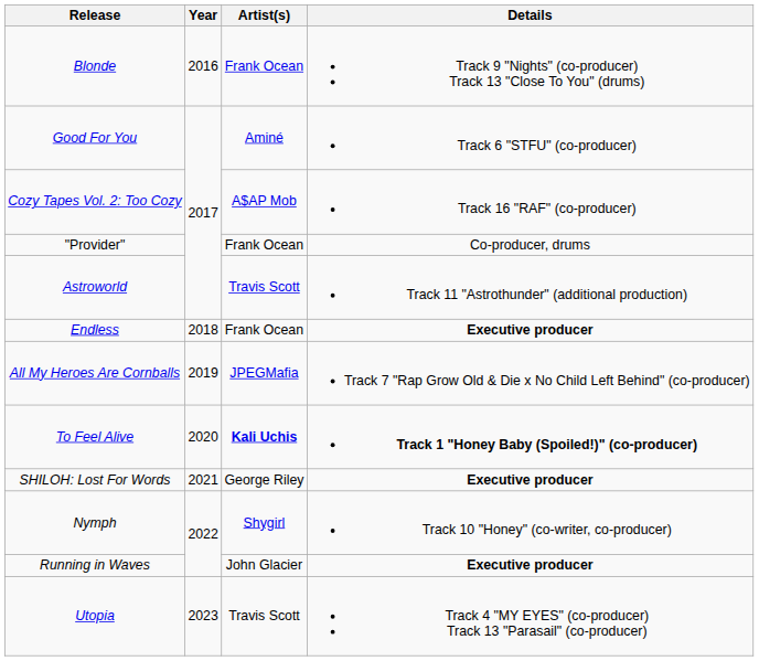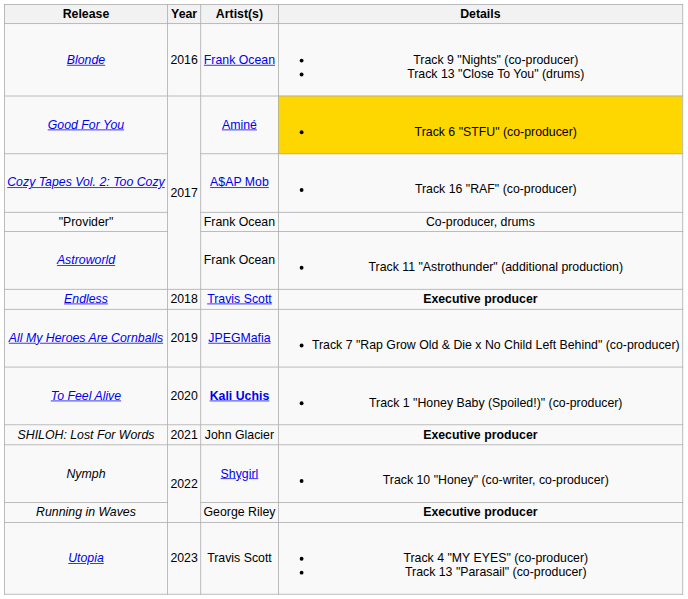 <table class="wikitable" style="text-align:center;">
 <tr>
 <th>Release</th>
 <th>Year</th>
 <th>Artist(s)</th>
 <th>Details</th>
 </tr>
 <tr>
 <td><em><a href='#'>Blonde</a></em></td>
 <td>2016</td>
 <td><a href='#'>Frank Ocean</a></td>
 <td><br><ul><li>Track 9 "Nights" (co-producer)</li><li>Track 13 "Close To You" (drums)</li></ul></td>
 </tr>
 <tr>
 <td><em><a href='#'>Good For You</a></em></td>
 <td rowspan=4>2017</td>
 <td><a href='#'>Aminé</a></td>
-<td><br><ul><li>Track 6 "STFU" (co-producer)</li></ul></td>
+<td style="background: gold;"><br><ul><li>Track 6 "STFU" (co-producer)</li></ul></td>
 </tr>
 <tr>
 <td><em><a href='#'>Cozy Tapes Vol. 2: Too Cozy</a></em></td>
 <td><a href='#'>A$AP Mob</a></td>
 <td><br><ul><li>Track 16 "RAF" (co-producer)</li></ul></td>
 </tr>
 <tr>
 <td>"Provider"</td>
 <td>Frank Ocean</td>
 <td>Co-producer, drums</td>
 </tr>
 <tr>
 <td><em><a href='#'>Astroworld</a></em></td>
-<td><a href='#'>Travis Scott</a></td>
+<td>Frank Ocean</td>
 <td><br><ul><li>Track 11 "Astrothunder" (additional production)</li></ul></td>
 </tr>
 <tr>
 <td><em><a href='#'>Endless</a></em></td>
 <td>2018</td>
-<td>Frank Ocean</td>
+<td><a href='#'>Travis Scott</a></td>
 <td><strong>Executive producer</strong></td>
 </tr>
 <tr>
 <td><em><a href='#'>All My Heroes Are Cornballs</a></em></td>
 <td>2019</td>
 <td><a href='#'>JPEGMafia</a></td>
 <td><br><ul><li>Track 7 "Rap Grow Old & Die x No Child Left Behind" (co-producer)</li></ul></td>
 </tr>
 <tr>
 <td><em><a href='#'>To Feel Alive</a></em></td>
 <td>2020</td>
 <td><strong><a href='#'>Kali Uchis</a></strong></td>
-<td><strong><br><ul><li>Track 1 "Honey Baby (Spoiled!)" (co-producer)</li></ul></strong></td>
+<td><br><ul><li>Track 1 "Honey Baby (Spoiled!)" (co-producer)</li></ul></td>
 </tr>
 <tr>
 <td><em>SHILOH: Lost For Words</em></td>
 <td>2021</td>
-<td>George Riley</td>
+<td>John Glacier</td>
 <td><strong>Executive producer</strong></td>
 </tr>
 <tr>
 <td><em>Nymph</em></td>
 <td rowspan=2>2022</td>
 <td><a href='#'>Shygirl</a></td>
 <td><br><ul><li>Track 10 "Honey" (co-writer, co-producer)</li></ul></td>
 </tr>
 <tr>
 <td><em>Running in Waves</em></td>
-<td>John Glacier</td>
+<td>George Riley</td>
 <td><strong>Executive producer</strong></td>
 </tr>
 <tr>
 <td><em><a href='#'>Utopia</a></em></td>
 <td>2023</td>
 <td>Travis Scott</td>
 <td><br><ul><li>Track 4 "MY EYES" (co-producer)</li><li>Track 13 "Parasail" (co-producer)</li></ul></td>
 </tr>
 </table>
